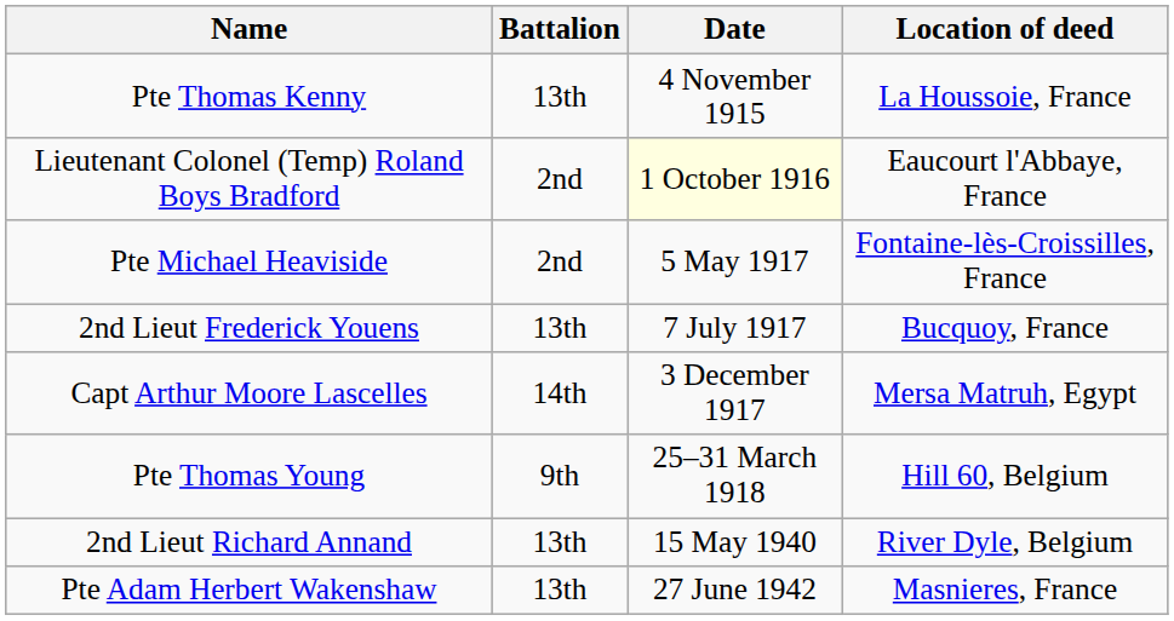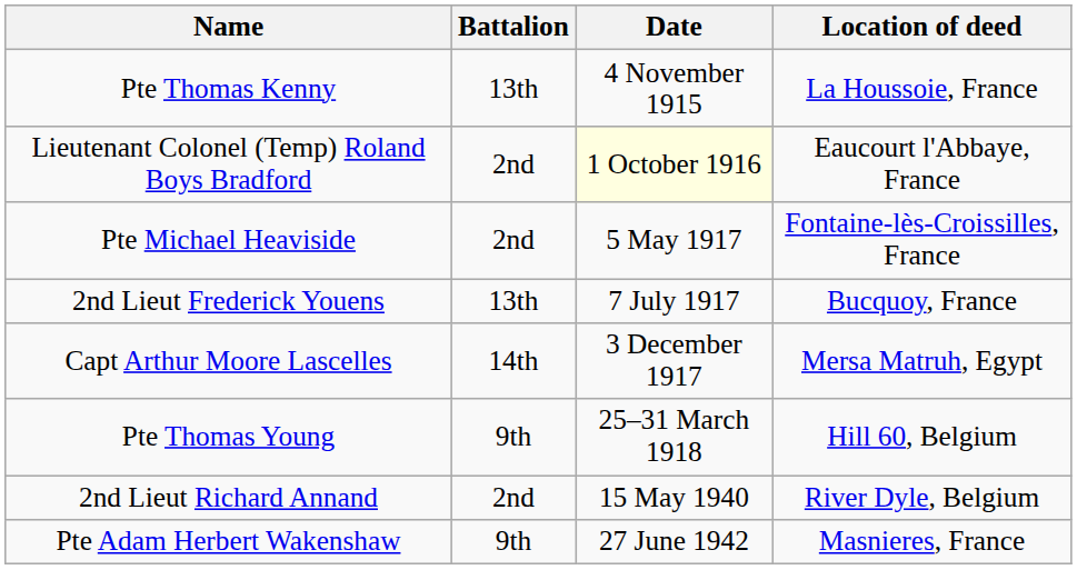 <table class="wikitable" style="text-align:center;">
 <tr>
 <th>Name</th>
 <th>Battalion</th>
 <th>Date</th>
 <th>Location of deed</th>
 </tr>
 <tr>
 <td>Pte <a href='#'>Thomas Kenny</a></td>
 <td>13th</td>
 <td>4 November 1915</td>
 <td><a href='#'>La Houssoie</a>, France</td>
 </tr>
 <tr>
 <td>Lieutenant Colonel (Temp) <a href='#'>Roland Boys Bradford</a></td>
 <td>2nd</td>
 <td style="background: lightyellow;">1 October 1916</td>
 <td>Eaucourt l'Abbaye, France</td>
 </tr>
 <tr>
 <td>Pte <a href='#'>Michael Heaviside</a></td>
 <td>2nd</td>
 <td>5 May 1917</td>
 <td><a href='#'>Fontaine-lès-Croissilles</a>, France</td>
 </tr>
 <tr>
 <td>2nd Lieut <a href='#'>Frederick Youens</a></td>
 <td>13th</td>
 <td>7 July 1917</td>
 <td><a href='#'>Bucquoy</a>, France</td>
 </tr>
 <tr>
 <td>Capt <a href='#'>Arthur Moore Lascelles</a></td>
 <td>14th</td>
 <td>3 December 1917</td>
 <td><a href='#'>Mersa Matruh</a>, Egypt</td>
 </tr>
 <tr>
 <td>Pte <a href='#'>Thomas Young</a></td>
 <td>9th</td>
 <td>25–31 March 1918</td>
 <td><a href='#'>Hill 60</a>, Belgium</td>
 </tr>
 <tr>
 <td>2nd Lieut <a href='#'>Richard Annand</a></td>
-<td>13th</td>
+<td>2nd</td>
 <td>15 May 1940</td>
 <td><a href='#'>River Dyle</a>, Belgium</td>
 </tr>
 <tr>
 <td>Pte <a href='#'>Adam Herbert Wakenshaw</a></td>
-<td>13th</td>
+<td>9th</td>
 <td>27 June 1942</td>
 <td><a href='#'>Masnieres</a>, France</td>
 </tr>
 </table>
